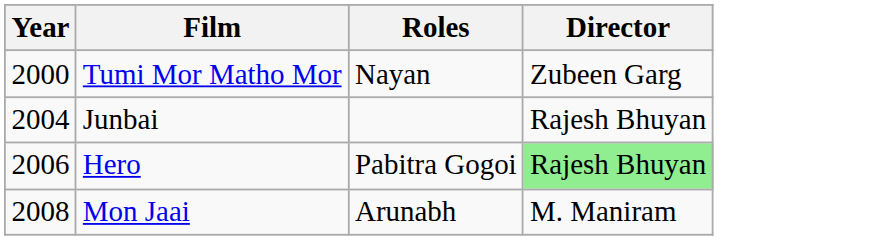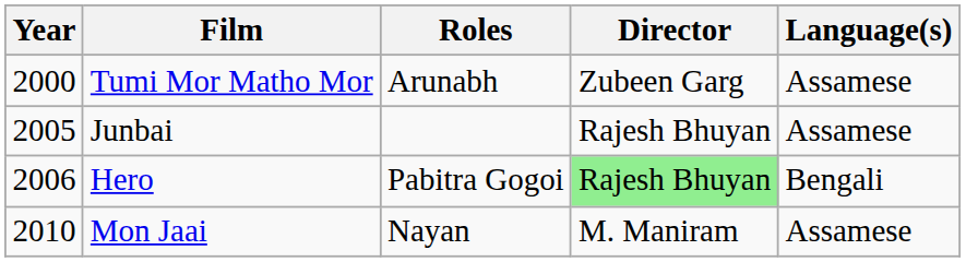 <table class="wikitable">
 <tr>
 <th>Year</th>
 <th>Film</th>
 <th>Roles</th>
 <th>Director</th>
+<th>Language(s)</th>
 </tr>
 <tr>
 <td>2000</td>
 <td><a href='#'>Tumi Mor Matho Mor</a></td>
-<td>Nayan</td>
+<td>Arunabh</td>
 <td>Zubeen Garg</td>
+<td>Assamese</td>
 </tr>
 <tr>
-<td>2004</td>
+<td>2005</td>
 <td>Junbai</td>
 <td></td>
 <td>Rajesh Bhuyan</td>
+<td>Assamese</td>
 </tr>
 <tr>
 <td>2006</td>
 <td><a href='#'>Hero</a></td>
 <td>Pabitra Gogoi</td>
 <td style="background: lightgreen;">Rajesh Bhuyan</td>
+<td>Bengali</td>
 </tr>
 <tr>
-<td>2008</td>
+<td>2010</td>
 <td><a href='#'>Mon Jaai</a></td>
-<td>Arunabh</td>
+<td>Nayan</td>
 <td>M. Maniram</td>
+<td>Assamese</td>
 </tr>
 </table>
